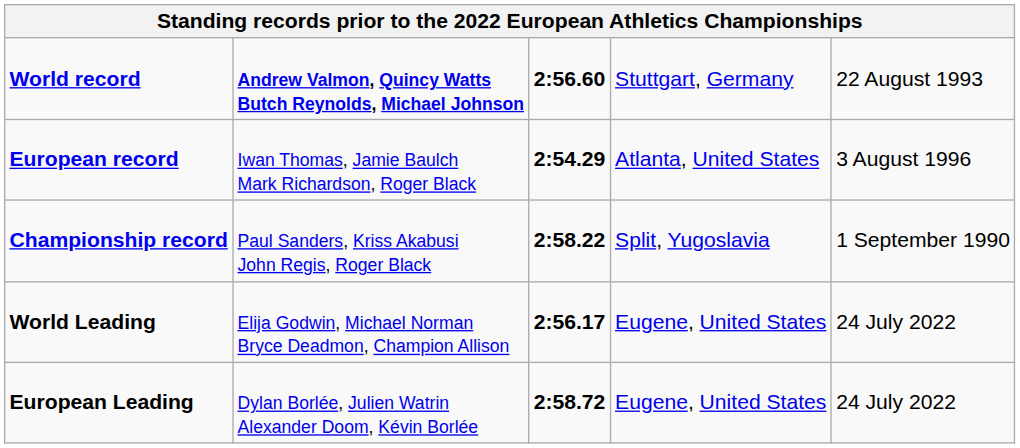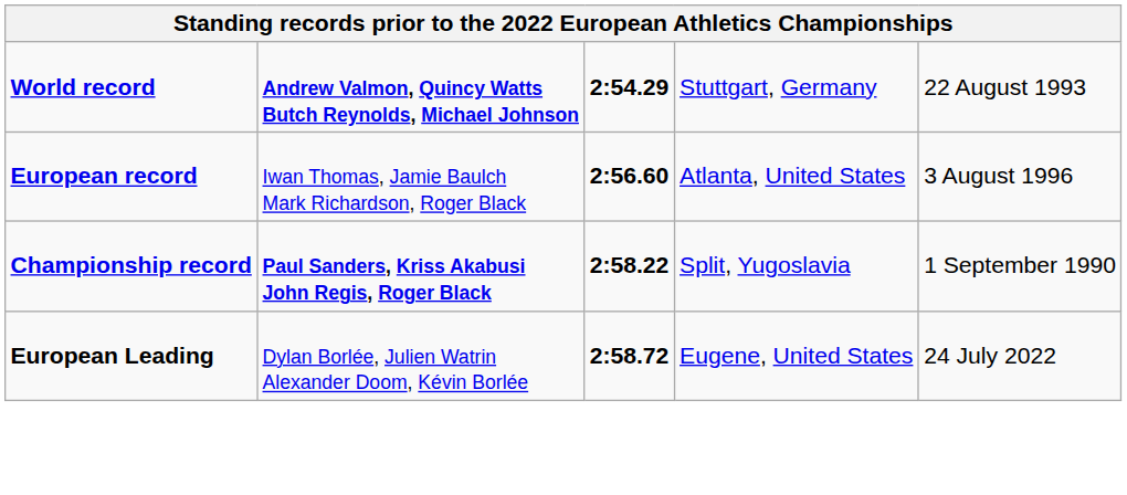 <table class="wikitable">
 <tr>
 <th colspan="5">Standing records prior to the 2022 European Athletics Championships</th>
 </tr>
 <tr>
 <td><strong><a href='#'>World record</a></strong></td>
 <td><strong><br><small><a href='#'>Andrew Valmon</a>, <a href='#'>Quincy Watts</a><br> <a href='#'>Butch Reynolds</a>, <a href='#'>Michael Johnson</a></small></strong></td>
-<td><strong>2:56.60</strong></td>
+<td><strong>2:54.29</strong></td>
 <td><a href='#'>Stuttgart</a>, <a href='#'>Germany</a></td>
 <td>22 August 1993</td>
 </tr>
 <tr>
 <td><strong><a href='#'>European record</a></strong></td>
 <td><br><small><a href='#'>Iwan Thomas</a>, <a href='#'>Jamie Baulch</a><br> <a href='#'>Mark Richardson</a>, <a href='#'>Roger Black</a></small></td>
-<td><strong>2:54.29</strong></td>
+<td><strong>2:56.60</strong></td>
 <td><a href='#'>Atlanta</a>, <a href='#'>United States</a></td>
 <td>3 August 1996</td>
 </tr>
 <tr>
 <td><strong><a href='#'>Championship record</a></strong></td>
-<td><br><small><a href='#'>Paul Sanders</a>, <a href='#'>Kriss Akabusi</a><br><a href='#'>John Regis</a>, <a href='#'>Roger Black</a></small></td>
+<td><strong><br><small><a href='#'>Paul Sanders</a>, <a href='#'>Kriss Akabusi</a><br><a href='#'>John Regis</a>, <a href='#'>Roger Black</a></small></strong></td>
 <td><strong>2:58.22</strong></td>
 <td><a href='#'>Split</a>, <a href='#'>Yugoslavia</a></td>
 <td>1 September 1990</td>
-</tr>
-<tr>
-<td><strong>World Leading</strong></td>
-<td><br><small><a href='#'>Elija Godwin</a>, <a href='#'>Michael Norman</a><br><a href='#'>Bryce Deadmon</a>, <a href='#'>Champion Allison</a></small></td>
-<td><strong>2:56.17 </strong></td>
-<td><a href='#'>Eugene</a>, <a href='#'>United States</a></td>
-<td>24 July 2022</td>
 </tr>
 <tr>
 <td><strong>European Leading</strong></td>
 <td><br><small><a href='#'>Dylan Borlée</a>, <a href='#'>Julien Watrin</a><br><a href='#'>Alexander Doom</a>, <a href='#'>Kévin Borlée</a></small></td>
 <td><strong>2:58.72</strong></td>
 <td><a href='#'>Eugene</a>, <a href='#'>United States</a></td>
 <td>24 July 2022</td>
 </tr>
 </table>
